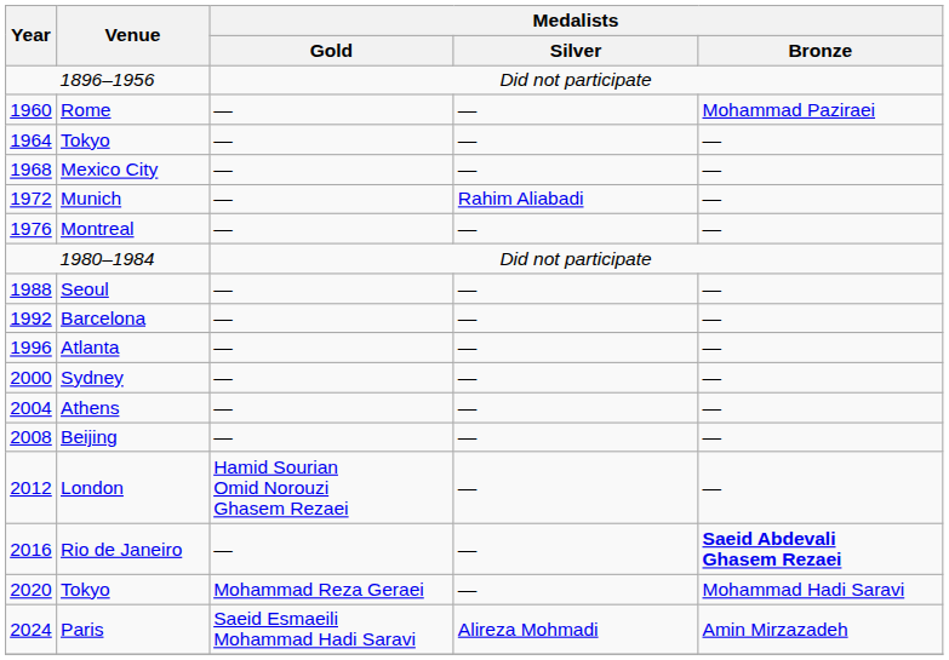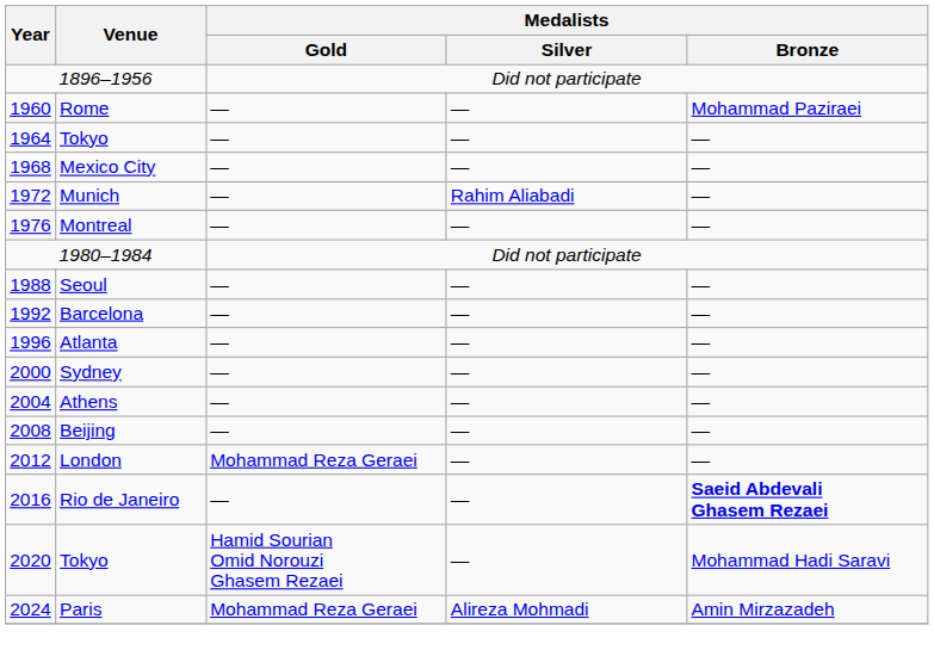 <table class="wikitable" style="text-align:left; font-size:90%">
 <tr>
 <th rowspan=2>Year</th>
 <th width=110 rowspan=2>Venue</th>
 <th colspan=3>Medalists</th>
 </tr>
 <tr>
 <th width=180 align="center">Gold</th>
 <th width=180 align="center">Silver</th>
 <th width=180 align="center">Bronze</th>
 </tr>
 <tr>
 <td align="center" colspan=2><em>1896–1956</em></td>
 <td align="center" colspan=3><em>Did not participate</em></td>
 </tr>
 <tr>
 <td><a href='#'>1960</a></td>
 <td><a href='#'>Rome</a></td>
 <td>—</td>
 <td>—</td>
 <td><a href='#'>Mohammad Paziraei</a></td>
 </tr>
 <tr>
 <td><a href='#'>1964</a></td>
 <td><a href='#'>Tokyo</a></td>
 <td>—</td>
 <td>—</td>
 <td>—</td>
 </tr>
 <tr>
 <td><a href='#'>1968</a></td>
 <td><a href='#'>Mexico City</a></td>
 <td>—</td>
 <td>—</td>
 <td>—</td>
 </tr>
 <tr>
 <td><a href='#'>1972</a></td>
 <td><a href='#'>Munich</a></td>
 <td>—</td>
 <td><a href='#'>Rahim Aliabadi</a></td>
 <td>—</td>
 </tr>
 <tr>
 <td><a href='#'>1976</a></td>
 <td><a href='#'>Montreal</a></td>
 <td>—</td>
 <td>—</td>
 <td>—</td>
 </tr>
 <tr>
 <td align="center" colspan=2><em>1980–1984</em></td>
 <td align="center" colspan=3><em>Did not participate</em></td>
 </tr>
 <tr>
 <td><a href='#'>1988</a></td>
 <td><a href='#'>Seoul</a></td>
 <td>—</td>
 <td>—</td>
 <td>—</td>
 </tr>
 <tr>
 <td><a href='#'>1992</a></td>
 <td><a href='#'>Barcelona</a></td>
 <td>—</td>
 <td>—</td>
 <td>—</td>
 </tr>
 <tr>
 <td><a href='#'>1996</a></td>
 <td><a href='#'>Atlanta</a></td>
 <td>—</td>
 <td>—</td>
 <td>—</td>
 </tr>
 <tr>
 <td><a href='#'>2000</a></td>
 <td><a href='#'>Sydney</a></td>
 <td>—</td>
 <td>—</td>
 <td>—</td>
 </tr>
 <tr>
 <td><a href='#'>2004</a></td>
 <td><a href='#'>Athens</a></td>
 <td>—</td>
 <td>—</td>
 <td>—</td>
 </tr>
 <tr>
 <td><a href='#'>2008</a></td>
 <td><a href='#'>Beijing</a></td>
 <td>—</td>
 <td>—</td>
 <td>—</td>
 </tr>
 <tr>
 <td><a href='#'>2012</a></td>
 <td><a href='#'>London</a></td>
-<td><a href='#'>Hamid Sourian</a><br><a href='#'>Omid Norouzi</a><br><a href='#'>Ghasem Rezaei</a></td>
+<td><a href='#'>Mohammad Reza Geraei</a></td>
 <td>—</td>
 <td>—</td>
 </tr>
 <tr>
 <td><a href='#'>2016</a></td>
 <td><a href='#'>Rio de Janeiro</a></td>
 <td>—</td>
 <td>—</td>
 <td><strong><a href='#'>Saeid Abdevali</a><br><a href='#'>Ghasem Rezaei</a></strong></td>
 </tr>
 <tr>
 <td><a href='#'>2020</a></td>
 <td><a href='#'>Tokyo</a></td>
-<td><a href='#'>Mohammad Reza Geraei</a></td>
+<td><a href='#'>Hamid Sourian</a><br><a href='#'>Omid Norouzi</a><br><a href='#'>Ghasem Rezaei</a></td>
 <td>—</td>
 <td><a href='#'>Mohammad Hadi Saravi</a></td>
 </tr>
 <tr>
 <td><a href='#'>2024</a></td>
 <td><a href='#'>Paris</a></td>
-<td><a href='#'>Saeid Esmaeili</a><br><a href='#'>Mohammad Hadi Saravi</a></td>
+<td><a href='#'>Mohammad Reza Geraei</a></td>
 <td><a href='#'>Alireza Mohmadi</a></td>
 <td><a href='#'>Amin Mirzazadeh</a></td>
 </tr>
 <tr>
 </tr>
 </table>
